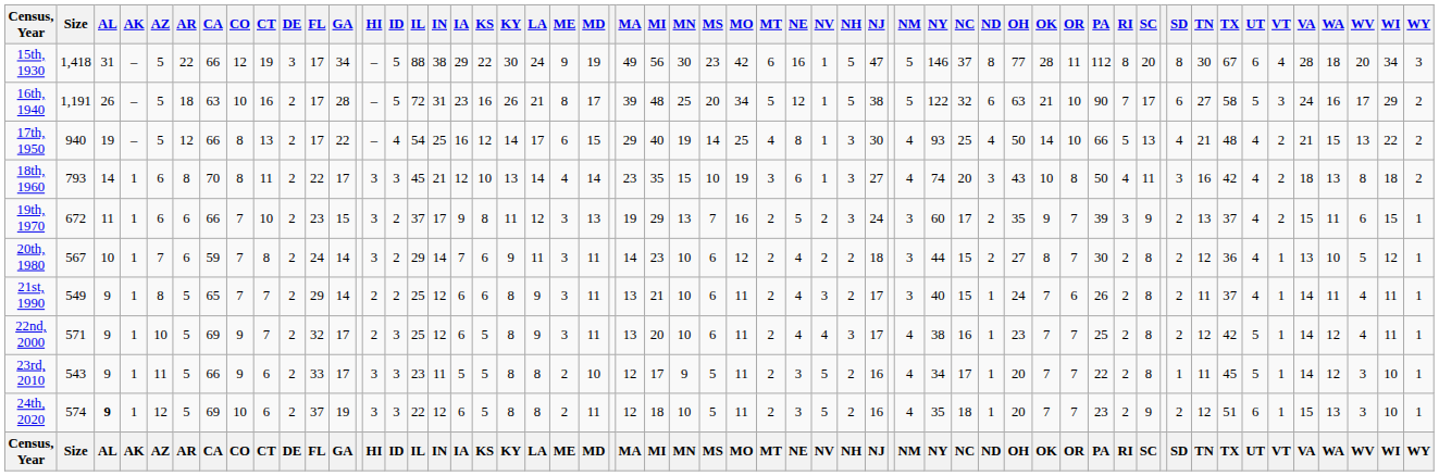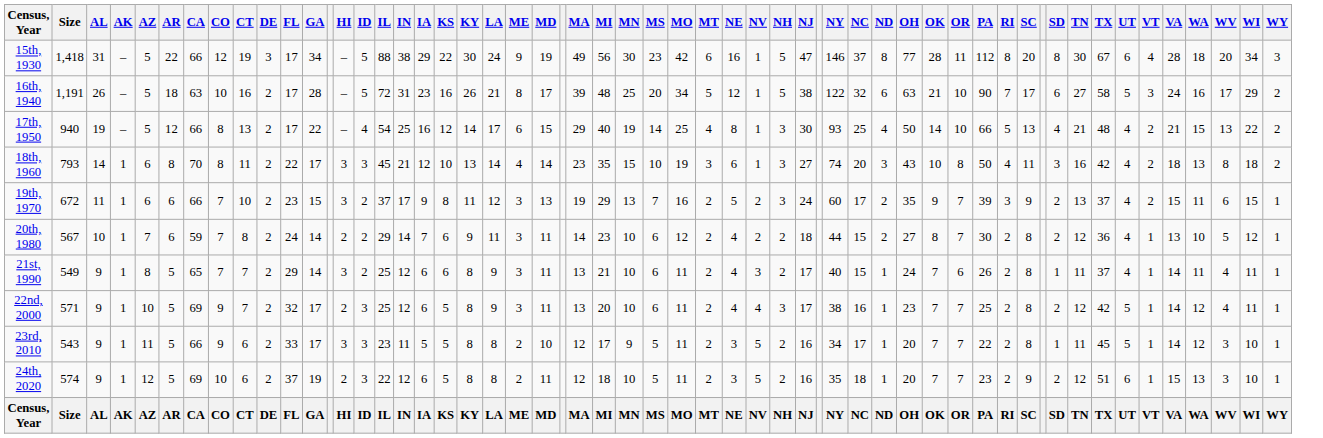 <table class="wikitable nowraplinks" style="text-align:center; font-size:80%">
 <tr>
 <th>Census, Year</th>
 <th>Size</th>
 <th><a href='#'>AL</a></th>
 <th><a href='#'>AK</a></th>
 <th><a href='#'>AZ</a></th>
 <th><a href='#'>AR</a></th>
 <th><a href='#'>CA</a></th>
 <th><a href='#'>CO</a></th>
 <th><a href='#'>CT</a></th>
 <th><a href='#'>DE</a></th>
 <th><a href='#'>FL</a></th>
 <th><a href='#'>GA</a></th>
 <th></th>
 <th><a href='#'>HI</a></th>
 <th><a href='#'>ID</a></th>
 <th><a href='#'>IL</a></th>
 <th><a href='#'>IN</a></th>
 <th><a href='#'>IA</a></th>
 <th><a href='#'>KS</a></th>
 <th><a href='#'>KY</a></th>
 <th><a href='#'>LA</a></th>
 <th><a href='#'>ME</a></th>
 <th><a href='#'>MD</a></th>
 <th></th>
 <th><a href='#'>MA</a></th>
 <th><a href='#'>MI</a></th>
 <th><a href='#'>MN</a></th>
 <th><a href='#'>MS</a></th>
 <th><a href='#'>MO</a></th>
 <th><a href='#'>MT</a></th>
 <th><a href='#'>NE</a></th>
 <th><a href='#'>NV</a></th>
 <th><a href='#'>NH</a></th>
 <th><a href='#'>NJ</a></th>
 <th></th>
-<th><a href='#'>NM</a></th>
 <th><a href='#'>NY</a></th>
 <th><a href='#'>NC</a></th>
 <th><a href='#'>ND</a></th>
 <th><a href='#'>OH</a></th>
 <th><a href='#'>OK</a></th>
 <th><a href='#'>OR</a></th>
 <th><a href='#'>PA</a></th>
 <th><a href='#'>RI</a></th>
 <th><a href='#'>SC</a></th>
 <th></th>
 <th><a href='#'>SD</a></th>
 <th><a href='#'>TN</a></th>
 <th><a href='#'>TX</a></th>
 <th><a href='#'>UT</a></th>
 <th><a href='#'>VT</a></th>
 <th><a href='#'>VA</a></th>
 <th><a href='#'>WA</a></th>
 <th><a href='#'>WV</a></th>
 <th><a href='#'>WI</a></th>
 <th><a href='#'>WY</a></th>
 </tr>
 <tr>
 <td><a href='#'>15th, 1930</a></td>
 <td>1,418</td>
 <td>31</td>
 <td>–</td>
 <td>5</td>
 <td>22</td>
 <td>66</td>
 <td>12</td>
 <td>19</td>
 <td>3</td>
 <td>17</td>
 <td>34</td>
 <td></td>
 <td>–</td>
 <td>5</td>
 <td>88</td>
 <td>38</td>
 <td>29</td>
 <td>22</td>
 <td>30</td>
 <td>24</td>
 <td>9</td>
 <td>19</td>
 <td></td>
 <td>49</td>
 <td>56</td>
 <td>30</td>
 <td>23</td>
 <td>42</td>
 <td>6</td>
 <td>16</td>
 <td>1</td>
 <td>5</td>
 <td>47</td>
 <td></td>
-<td>5</td>
 <td>146</td>
 <td>37</td>
 <td>8</td>
 <td>77</td>
 <td>28</td>
 <td>11</td>
 <td>112</td>
 <td>8</td>
 <td>20</td>
 <td></td>
 <td>8</td>
 <td>30</td>
 <td>67</td>
 <td>6</td>
 <td>4</td>
 <td>28</td>
 <td>18</td>
 <td>20</td>
 <td>34</td>
 <td>3</td>
 </tr>
 <tr>
 <td><a href='#'>16th, 1940</a></td>
 <td>1,191</td>
 <td>26</td>
 <td>–</td>
 <td>5</td>
 <td>18</td>
 <td>63</td>
 <td>10</td>
 <td>16</td>
 <td>2</td>
 <td>17</td>
 <td>28</td>
 <td></td>
 <td>–</td>
 <td>5</td>
 <td>72</td>
 <td>31</td>
 <td>23</td>
 <td>16</td>
 <td>26</td>
 <td>21</td>
 <td>8</td>
 <td>17</td>
 <td></td>
 <td>39</td>
 <td>48</td>
 <td>25</td>
 <td>20</td>
 <td>34</td>
 <td>5</td>
 <td>12</td>
 <td>1</td>
 <td>5</td>
 <td>38</td>
 <td></td>
-<td>5</td>
 <td>122</td>
 <td>32</td>
 <td>6</td>
 <td>63</td>
 <td>21</td>
 <td>10</td>
 <td>90</td>
 <td>7</td>
 <td>17</td>
 <td></td>
 <td>6</td>
 <td>27</td>
 <td>58</td>
 <td>5</td>
 <td>3</td>
 <td>24</td>
 <td>16</td>
 <td>17</td>
 <td>29</td>
 <td>2</td>
 </tr>
 <tr>
 <td><a href='#'>17th, 1950</a></td>
 <td>940</td>
 <td>19</td>
 <td>–</td>
 <td>5</td>
 <td>12</td>
 <td>66</td>
 <td>8</td>
 <td>13</td>
 <td>2</td>
 <td>17</td>
 <td>22</td>
 <td></td>
 <td>–</td>
 <td>4</td>
 <td>54</td>
 <td>25</td>
 <td>16</td>
 <td>12</td>
 <td>14</td>
 <td>17</td>
 <td>6</td>
 <td>15</td>
 <td></td>
 <td>29</td>
 <td>40</td>
 <td>19</td>
 <td>14</td>
 <td>25</td>
 <td>4</td>
 <td>8</td>
 <td>1</td>
 <td>3</td>
 <td>30</td>
 <td></td>
-<td>4</td>
 <td>93</td>
 <td>25</td>
 <td>4</td>
 <td>50</td>
 <td>14</td>
 <td>10</td>
 <td>66</td>
 <td>5</td>
 <td>13</td>
 <td></td>
 <td>4</td>
 <td>21</td>
 <td>48</td>
 <td>4</td>
 <td>2</td>
 <td>21</td>
 <td>15</td>
 <td>13</td>
 <td>22</td>
 <td>2</td>
 </tr>
 <tr>
 <td><a href='#'>18th, 1960</a></td>
 <td>793</td>
 <td>14</td>
 <td>1</td>
 <td>6</td>
 <td>8</td>
 <td>70</td>
 <td>8</td>
 <td>11</td>
 <td>2</td>
 <td>22</td>
 <td>17</td>
 <td></td>
 <td>3</td>
 <td>3</td>
 <td>45</td>
 <td>21</td>
 <td>12</td>
 <td>10</td>
 <td>13</td>
 <td>14</td>
 <td>4</td>
 <td>14</td>
 <td></td>
 <td>23</td>
 <td>35</td>
 <td>15</td>
 <td>10</td>
 <td>19</td>
 <td>3</td>
 <td>6</td>
 <td>1</td>
 <td>3</td>
 <td>27</td>
 <td></td>
-<td>4</td>
 <td>74</td>
 <td>20</td>
 <td>3</td>
 <td>43</td>
 <td>10</td>
 <td>8</td>
 <td>50</td>
 <td>4</td>
 <td>11</td>
 <td></td>
 <td>3</td>
 <td>16</td>
 <td>42</td>
 <td>4</td>
 <td>2</td>
 <td>18</td>
 <td>13</td>
 <td>8</td>
 <td>18</td>
 <td>2</td>
 </tr>
 <tr>
 <td><a href='#'>19th, 1970</a></td>
 <td>672</td>
 <td>11</td>
 <td>1</td>
 <td>6</td>
 <td>6</td>
 <td>66</td>
 <td>7</td>
 <td>10</td>
 <td>2</td>
 <td>23</td>
 <td>15</td>
 <td></td>
 <td>3</td>
 <td>2</td>
 <td>37</td>
 <td>17</td>
 <td>9</td>
 <td>8</td>
 <td>11</td>
 <td>12</td>
 <td>3</td>
 <td>13</td>
 <td></td>
 <td>19</td>
 <td>29</td>
 <td>13</td>
 <td>7</td>
 <td>16</td>
 <td>2</td>
 <td>5</td>
 <td>2</td>
 <td>3</td>
 <td>24</td>
 <td></td>
-<td>3</td>
 <td>60</td>
 <td>17</td>
 <td>2</td>
 <td>35</td>
 <td>9</td>
 <td>7</td>
 <td>39</td>
 <td>3</td>
 <td>9</td>
 <td></td>
 <td>2</td>
 <td>13</td>
 <td>37</td>
 <td>4</td>
 <td>2</td>
 <td>15</td>
 <td>11</td>
 <td>6</td>
 <td>15</td>
 <td>1</td>
 </tr>
 <tr>
 <td><a href='#'>20th, 1980</a></td>
 <td>567</td>
 <td>10</td>
 <td>1</td>
 <td>7</td>
 <td>6</td>
 <td>59</td>
 <td>7</td>
 <td>8</td>
 <td>2</td>
 <td>24</td>
 <td>14</td>
 <td></td>
-<td>3</td>
+<td>2</td>
 <td>2</td>
 <td>29</td>
 <td>14</td>
 <td>7</td>
 <td>6</td>
 <td>9</td>
 <td>11</td>
 <td>3</td>
 <td>11</td>
 <td></td>
 <td>14</td>
 <td>23</td>
 <td>10</td>
 <td>6</td>
 <td>12</td>
 <td>2</td>
 <td>4</td>
 <td>2</td>
 <td>2</td>
 <td>18</td>
 <td></td>
-<td>3</td>
 <td>44</td>
 <td>15</td>
 <td>2</td>
 <td>27</td>
 <td>8</td>
 <td>7</td>
 <td>30</td>
 <td>2</td>
 <td>8</td>
 <td></td>
 <td>2</td>
 <td>12</td>
 <td>36</td>
 <td>4</td>
 <td>1</td>
 <td>13</td>
 <td>10</td>
 <td>5</td>
 <td>12</td>
 <td>1</td>
 </tr>
 <tr>
 <td><a href='#'>21st, 1990</a></td>
 <td>549</td>
 <td>9</td>
 <td>1</td>
 <td>8</td>
 <td>5</td>
 <td>65</td>
 <td>7</td>
 <td>7</td>
 <td>2</td>
 <td>29</td>
 <td>14</td>
 <td></td>
-<td>2</td>
+<td>3</td>
 <td>2</td>
 <td>25</td>
 <td>12</td>
 <td>6</td>
 <td>6</td>
 <td>8</td>
 <td>9</td>
 <td>3</td>
 <td>11</td>
 <td></td>
 <td>13</td>
 <td>21</td>
 <td>10</td>
 <td>6</td>
 <td>11</td>
 <td>2</td>
 <td>4</td>
 <td>3</td>
 <td>2</td>
 <td>17</td>
 <td></td>
-<td>3</td>
 <td>40</td>
 <td>15</td>
 <td>1</td>
 <td>24</td>
 <td>7</td>
 <td>6</td>
 <td>26</td>
 <td>2</td>
 <td>8</td>
 <td></td>
-<td>2</td>
+<td>1</td>
 <td>11</td>
 <td>37</td>
 <td>4</td>
 <td>1</td>
 <td>14</td>
 <td>11</td>
 <td>4</td>
 <td>11</td>
 <td>1</td>
 </tr>
 <tr>
 <td><a href='#'>22nd, 2000</a></td>
 <td>571</td>
 <td>9</td>
 <td>1</td>
 <td>10</td>
 <td>5</td>
 <td>69</td>
 <td>9</td>
 <td>7</td>
 <td>2</td>
 <td>32</td>
 <td>17</td>
 <td></td>
 <td>2</td>
 <td>3</td>
 <td>25</td>
 <td>12</td>
 <td>6</td>
 <td>5</td>
 <td>8</td>
 <td>9</td>
 <td>3</td>
 <td>11</td>
 <td></td>
 <td>13</td>
 <td>20</td>
 <td>10</td>
 <td>6</td>
 <td>11</td>
 <td>2</td>
 <td>4</td>
 <td>4</td>
 <td>3</td>
 <td>17</td>
 <td></td>
-<td>4</td>
 <td>38</td>
 <td>16</td>
 <td>1</td>
 <td>23</td>
 <td>7</td>
 <td>7</td>
 <td>25</td>
 <td>2</td>
 <td>8</td>
 <td></td>
 <td>2</td>
 <td>12</td>
 <td>42</td>
 <td>5</td>
 <td>1</td>
 <td>14</td>
 <td>12</td>
 <td>4</td>
 <td>11</td>
 <td>1</td>
 </tr>
 <tr>
 <td><a href='#'>23rd, 2010</a></td>
 <td>543</td>
 <td>9</td>
 <td>1</td>
 <td>11</td>
 <td>5</td>
 <td>66</td>
 <td>9</td>
 <td>6</td>
 <td>2</td>
 <td>33</td>
 <td>17</td>
 <td></td>
 <td>3</td>
 <td>3</td>
 <td>23</td>
 <td>11</td>
 <td>5</td>
 <td>5</td>
 <td>8</td>
 <td>8</td>
 <td>2</td>
 <td>10</td>
 <td></td>
 <td>12</td>
 <td>17</td>
 <td>9</td>
 <td>5</td>
 <td>11</td>
 <td>2</td>
 <td>3</td>
 <td>5</td>
 <td>2</td>
 <td>16</td>
 <td></td>
-<td>4</td>
 <td>34</td>
 <td>17</td>
 <td>1</td>
 <td>20</td>
 <td>7</td>
 <td>7</td>
 <td>22</td>
 <td>2</td>
 <td>8</td>
 <td></td>
 <td>1</td>
 <td>11</td>
 <td>45</td>
 <td>5</td>
 <td>1</td>
 <td>14</td>
 <td>12</td>
 <td>3</td>
 <td>10</td>
 <td>1</td>
 </tr>
 <tr>
 <td><a href='#'>24th, 2020</a></td>
 <td>574</td>
-<td><strong>9</strong></td>
+<td>9</td>
 <td>1</td>
 <td>12</td>
 <td>5</td>
 <td>69</td>
 <td>10</td>
 <td>6</td>
 <td>2</td>
 <td>37</td>
 <td>19</td>
 <td></td>
-<td>3</td>
+<td>2</td>
 <td>3</td>
 <td>22</td>
 <td>12</td>
 <td>6</td>
 <td>5</td>
 <td>8</td>
 <td>8</td>
 <td>2</td>
 <td>11</td>
 <td></td>
 <td>12</td>
 <td>18</td>
 <td>10</td>
 <td>5</td>
 <td>11</td>
 <td>2</td>
 <td>3</td>
 <td>5</td>
 <td>2</td>
 <td>16</td>
 <td></td>
-<td>4</td>
 <td>35</td>
 <td>18</td>
 <td>1</td>
 <td>20</td>
 <td>7</td>
 <td>7</td>
 <td>23</td>
 <td>2</td>
 <td>9</td>
 <td></td>
 <td>2</td>
 <td>12</td>
 <td>51</td>
 <td>6</td>
 <td>1</td>
 <td>15</td>
 <td>13</td>
 <td>3</td>
 <td>10</td>
 <td>1</td>
 </tr>
 <tr>
 <th>Census, Year</th>
 <th>Size</th>
 <th>AL</th>
 <th>AK</th>
 <th>AZ</th>
 <th>AR</th>
 <th>CA</th>
 <th>CO</th>
 <th>CT</th>
 <th>DE</th>
 <th>FL</th>
 <th>GA</th>
 <th></th>
 <th>HI</th>
 <th>ID</th>
 <th>IL</th>
 <th>IN</th>
 <th>IA</th>
 <th>KS</th>
 <th>KY</th>
 <th>LA</th>
 <th>ME</th>
 <th>MD</th>
 <th></th>
 <th>MA</th>
 <th>MI</th>
 <th>MN</th>
 <th>MS</th>
 <th>MO</th>
 <th>MT</th>
 <th>NE</th>
 <th>NV</th>
 <th>NH</th>
 <th>NJ</th>
 <th></th>
-<th>NM</th>
 <th>NY</th>
 <th>NC</th>
 <th>ND</th>
 <th>OH</th>
 <th>OK</th>
 <th>OR</th>
 <th>PA</th>
 <th>RI</th>
 <th>SC</th>
 <th></th>
 <th>SD</th>
 <th>TN</th>
 <th>TX</th>
 <th>UT</th>
 <th>VT</th>
 <th>VA</th>
 <th>WA</th>
 <th>WV</th>
 <th>WI</th>
 <th>WY</th>
 </tr>
 </table>
